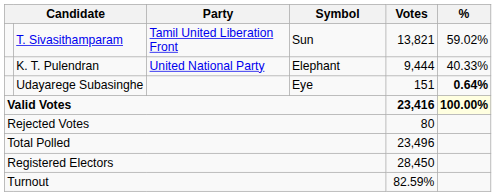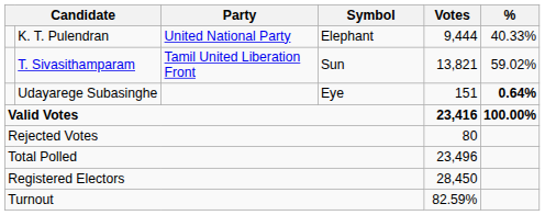 <table class="wikitable" border="1" style="text-align:right;">
 <tr>
 <th align=left colspan=2 width="180">Candidate</th>
 <th align=left width="180">Party</th>
 <th align=left width="120">Symbol</th>
 <th align=left width="60">Votes</th>
 <th align=left width="60">%</th>
 </tr>
 <tr>
 <td bgcolor=> </td>
+<td align=left>K. T. Pulendran</td>
+<td align=left><a href='#'>United National Party</a></td>
+<td align=left>Elephant</td>
+<td>9,444</td>
+<td>40.33%</td>
+</tr>
+<tr>
+<td bgcolor=> </td>
 <td align=left><a href='#'>T. Sivasithamparam</a></td>
 <td align=left><a href='#'>Tamil United Liberation Front</a></td>
 <td align=left>Sun</td>
 <td>13,821</td>
 <td>59.02%</td>
-</tr>
-<tr>
-<td bgcolor=> </td>
-<td align=left>K. T. Pulendran</td>
-<td align=left><a href='#'>United National Party</a></td>
-<td align=left>Elephant</td>
-<td>9,444</td>
-<td>40.33%</td>
 </tr>
 <tr>
 <td></td>
 <td align=left>Udayarege Subasinghe</td>
 <td></td>
 <td align=left>Eye</td>
 <td>151</td>
 <td><strong>0.64%</strong></td>
 </tr>
 <tr>
 <td align=left colspan=4><strong>Valid Votes</strong></td>
 <td><strong>23,416</strong></td>
-<td style="background: lightyellow;"><strong>100.00%</strong></td>
+<td><strong>100.00%</strong></td>
 </tr>
 <tr>
 <td align=left colspan=4>Rejected Votes</td>
 <td>80</td>
 <td></td>
 </tr>
 <tr>
 <td align=left colspan=4>Total Polled</td>
 <td>23,496</td>
 <td></td>
 </tr>
 <tr>
 <td align=left colspan=4>Registered Electors</td>
 <td>28,450</td>
 <td></td>
 </tr>
 <tr>
 <td align=left colspan=4>Turnout</td>
 <td>82.59%</td>
 <td></td>
 </tr>
 </table>
